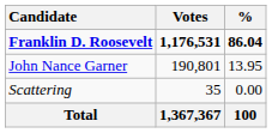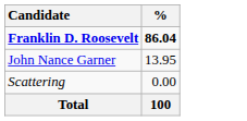 <table class="wikitable sortable plainrowheaders" style="text-align:right">
 <tr>
 <th style="text-align:left;">Candidate</th>
-<th>Votes</th>
 <th>%</th>
 </tr>
 <tr>
 <td style="text-align:left;"><strong><a href='#'>Franklin D. Roosevelt</a></strong></td>
-<td><strong>1,176,531</strong></td>
 <td><strong>86.04</strong></td>
 </tr>
 <tr>
 <td style="text-align:left;"><a href='#'>John Nance Garner</a></td>
-<td>190,801</td>
 <td>13.95</td>
 </tr>
 <tr>
 <td style="text-align:left;"><em>Scattering</em></td>
-<td>35</td>
 <td>0.00</td>
 </tr>
 <tr class="sortbottom">
 <th>Total</th>
-<th>1,367,367</th>
 <th>100</th>
 </tr>
 </table>
